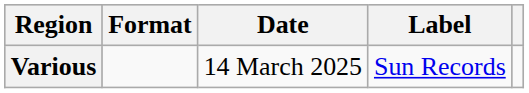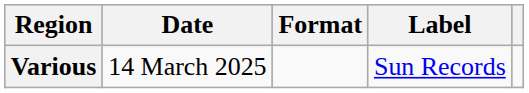 <table class="wikitable plainrowheaders">
 <tr>
 <th scope="col">Region</th>
+<th scope="col">Date</th>
 <th scope="col">Format</th>
-<th scope="col">Date</th>
 <th scope="col">Label</th>
 <th scope="col"></th>
 </tr>
 <tr>
 <th scope="row">Various</th>
+<td>14 March 2025</td>
 <td></td>
-<td>14 March 2025</td>
 <td><a href='#'>Sun Records</a></td>
 <td style="text-align:center"></td>
 </tr>
 </table>
